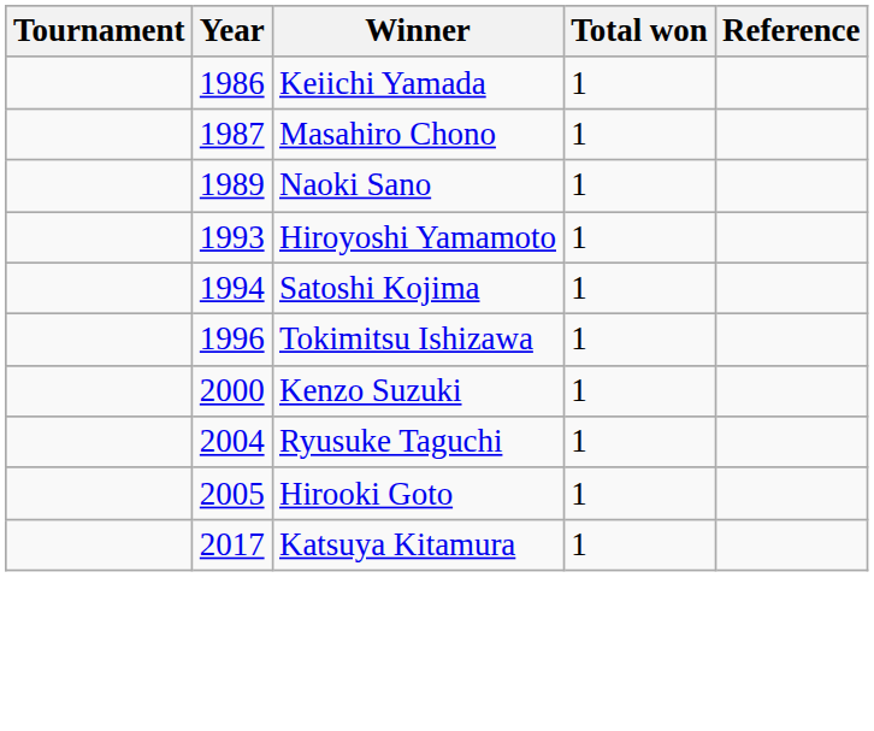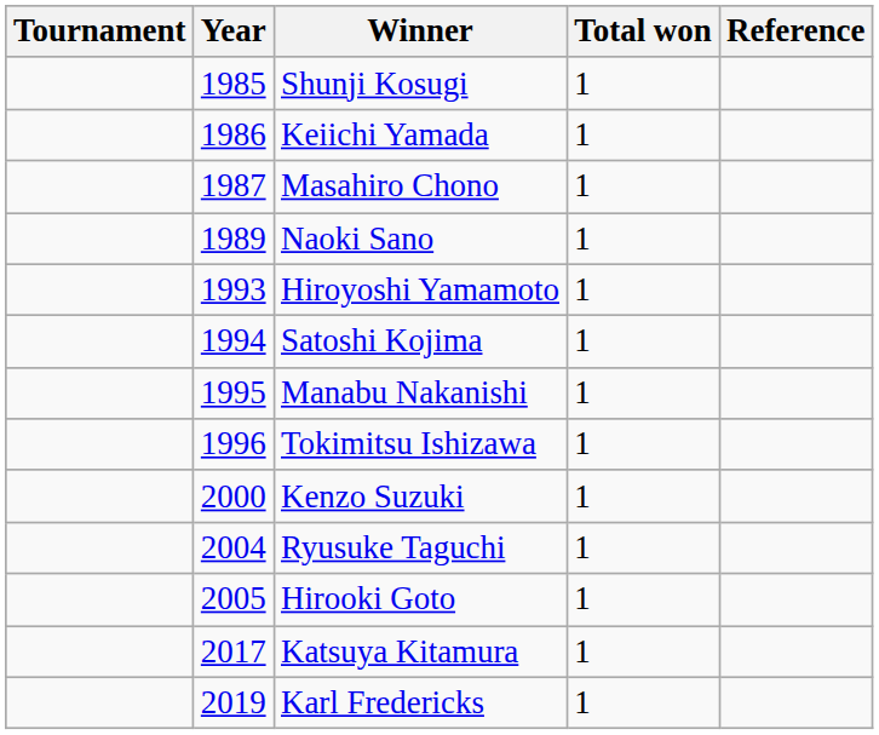 <table class="wikitable sortable">
 <tr>
 <th>Tournament</th>
 <th>Year</th>
 <th>Winner</th>
 <th>Total won</th>
 <th>Reference</th>
+</tr>
+<tr>
+<td></td>
+<td><a href='#'>1985</a></td>
+<td><a href='#'>Shunji Kosugi</a></td>
+<td>1</td>
+<td></td>
 </tr>
 <tr>
 <td></td>
 <td><a href='#'>1986</a></td>
 <td><a href='#'>Keiichi Yamada</a></td>
 <td>1</td>
 <td></td>
 </tr>
 <tr>
 <td></td>
 <td><a href='#'>1987</a></td>
 <td><a href='#'>Masahiro Chono</a></td>
 <td>1</td>
 <td></td>
 </tr>
 <tr>
 <td></td>
 <td><a href='#'>1989</a></td>
 <td><a href='#'>Naoki Sano</a></td>
 <td>1</td>
 <td></td>
 </tr>
 <tr>
 <td></td>
 <td><a href='#'>1993</a></td>
 <td><a href='#'>Hiroyoshi Yamamoto</a></td>
 <td>1</td>
 <td></td>
 </tr>
 <tr>
 <td></td>
 <td><a href='#'>1994</a></td>
 <td><a href='#'>Satoshi Kojima</a></td>
 <td>1</td>
 <td></td>
 </tr>
 <tr>
 <td></td>
+<td><a href='#'>1995</a></td>
+<td><a href='#'>Manabu Nakanishi</a></td>
+<td>1</td>
+<td></td>
+</tr>
+<tr>
+<td></td>
 <td><a href='#'>1996</a></td>
 <td><a href='#'>Tokimitsu Ishizawa</a></td>
 <td>1</td>
 <td></td>
 </tr>
 <tr>
 <td></td>
 <td><a href='#'>2000</a></td>
 <td><a href='#'>Kenzo Suzuki</a></td>
 <td>1</td>
 <td></td>
 </tr>
 <tr>
 <td></td>
 <td><a href='#'>2004</a></td>
 <td><a href='#'>Ryusuke Taguchi</a></td>
 <td>1</td>
 <td> </td>
 </tr>
 <tr>
 <td></td>
 <td><a href='#'>2005</a></td>
 <td><a href='#'>Hirooki Goto</a></td>
 <td>1</td>
 <td></td>
 </tr>
 <tr>
 <td></td>
 <td><a href='#'>2017</a></td>
 <td><a href='#'>Katsuya Kitamura</a></td>
 <td>1</td>
 <td></td>
 </tr>
+<tr>
+<td></td>
+<td><a href='#'>2019</a></td>
+<td><a href='#'>Karl Fredericks</a></td>
+<td>1</td>
+<td></td>
+</tr>
 </table>
